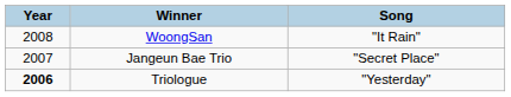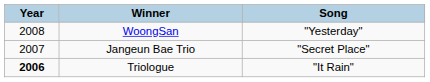 <table class="wikitable" style="text-align: center">
 <tr>
 <th width="70" style="background:#b3d1e3; ">Year</th>
 <th width="250" style="background:#b3d1e3; ">Winner</th>
 <th width="250" style="background:#b3d1e3; ">Song</th>
 </tr>
 <tr>
 <td>2008</td>
 <td><a href='#'>WoongSan</a></td>
-<td>"It Rain"</td>
+<td>"Yesterday"</td>
 </tr>
 <tr>
 <td>2007</td>
 <td>Jangeun Bae Trio</td>
 <td>"Secret Place"</td>
 </tr>
 <tr>
 <td><strong>2006</strong></td>
 <td>Triologue</td>
-<td>"Yesterday"</td>
+<td>"It Rain"</td>
 </tr>
 </table>
